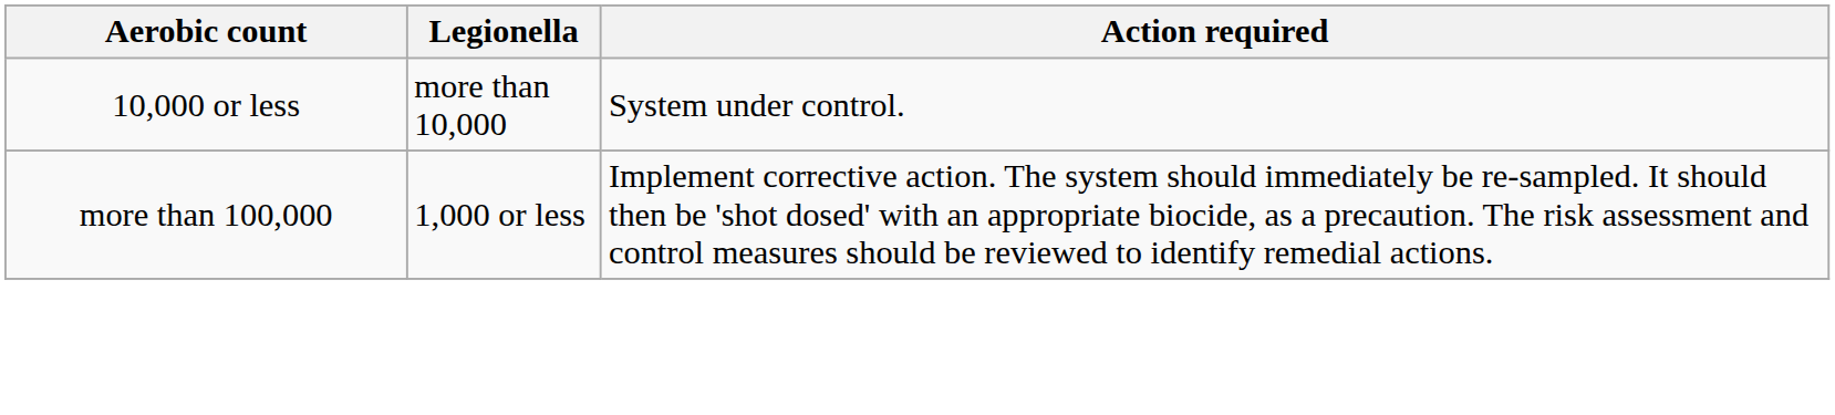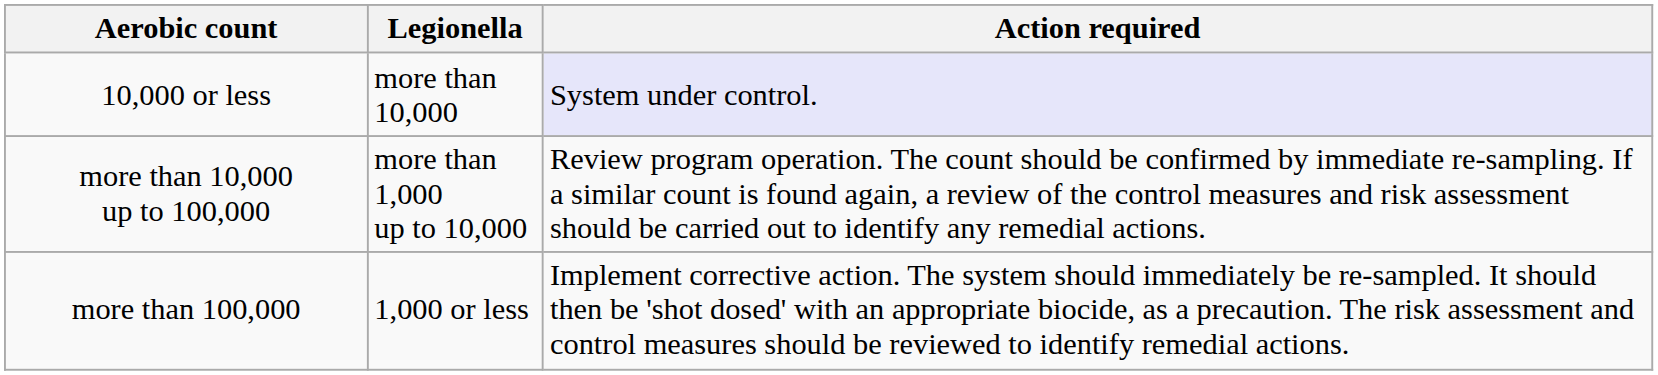 <table class="wikitable">
 <tr>
 <th width=22%>Aerobic count</th>
 <th>Legionella</th>
 <th>Action required</th>
 </tr>
 <tr>
 <td align=center>10,000 or less</td>
 <td>more than 10,000</td>
-<td>System under control.</td>
+<td style="background: lavender;">System under control.</td>
+</tr>
+<tr>
+<td align=center>more than 10,000<br>up to 100,000</td>
+<td>more than 1,000<br>up to 10,000</td>
+<td>Review program operation. The count should be confirmed by immediate re-sampling. If a similar count is found again, a review of the control measures and risk assessment should be carried out to identify any remedial actions.</td>
 </tr>
 <tr>
 <td align=center>more than 100,000</td>
 <td>1,000 or less</td>
 <td>Implement corrective action. The system should immediately be re-sampled. It should then be 'shot dosed' with an appropriate biocide, as a precaution. The risk assessment and control measures should be reviewed to identify remedial actions.</td>
 </tr>
 </table>
